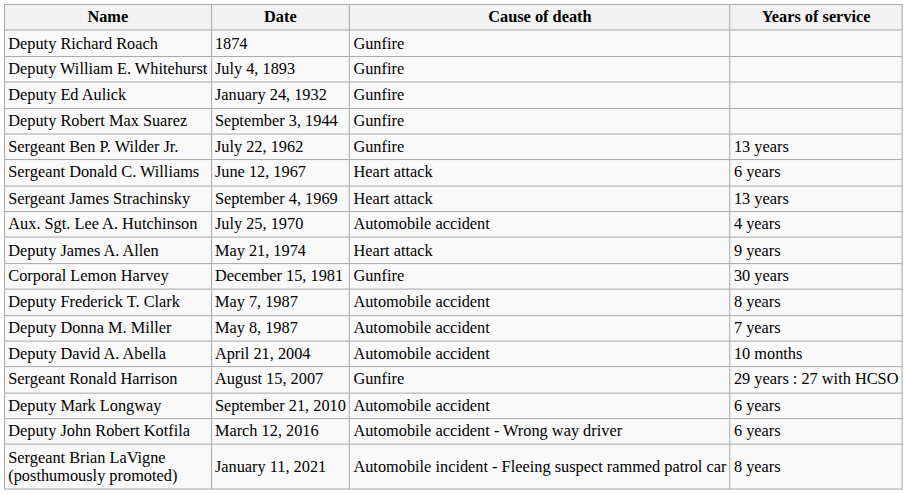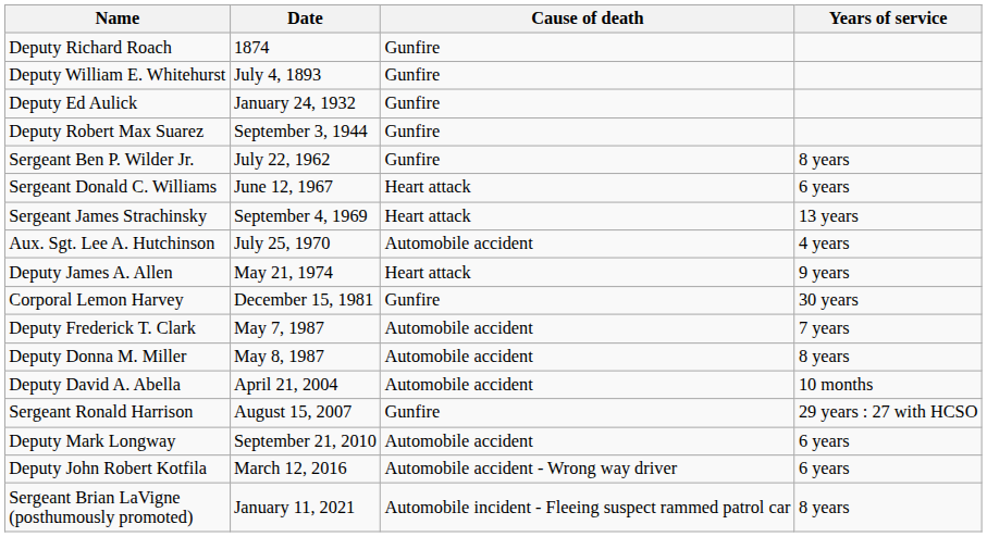 <table class="wikitable">
 <tr>
 <th>Name</th>
 <th>Date</th>
 <th>Cause of death</th>
 <th>Years of service</th>
 </tr>
 <tr>
 <td>Deputy Richard Roach</td>
 <td>1874</td>
 <td>Gunfire</td>
 <td></td>
 </tr>
 <tr>
 <td>Deputy William E. Whitehurst</td>
 <td>July 4, 1893</td>
 <td>Gunfire</td>
 <td></td>
 </tr>
 <tr>
 <td>Deputy Ed Aulick</td>
 <td>January 24, 1932</td>
 <td>Gunfire</td>
 <td></td>
 </tr>
 <tr>
 <td>Deputy Robert Max Suarez</td>
 <td>September 3, 1944</td>
 <td>Gunfire</td>
 <td></td>
 </tr>
 <tr>
 <td>Sergeant Ben P. Wilder Jr.</td>
 <td>July 22, 1962</td>
 <td>Gunfire</td>
-<td>13 years</td>
+<td>8 years</td>
 </tr>
 <tr>
 <td>Sergeant Donald C. Williams</td>
 <td>June 12, 1967</td>
 <td>Heart attack</td>
 <td>6 years</td>
 </tr>
 <tr>
 <td>Sergeant James Strachinsky</td>
 <td>September 4, 1969</td>
 <td>Heart attack</td>
 <td>13 years</td>
 </tr>
 <tr>
 <td>Aux. Sgt. Lee A. Hutchinson</td>
 <td>July 25, 1970</td>
 <td>Automobile accident</td>
 <td>4 years</td>
 </tr>
 <tr>
 <td>Deputy James A. Allen</td>
 <td>May 21, 1974</td>
 <td>Heart attack</td>
 <td>9 years</td>
 </tr>
 <tr>
 <td>Corporal Lemon Harvey</td>
 <td>December 15, 1981</td>
 <td>Gunfire</td>
 <td>30 years</td>
 </tr>
 <tr>
 <td>Deputy Frederick T. Clark</td>
 <td>May 7, 1987</td>
 <td>Automobile accident</td>
-<td>8 years</td>
+<td>7 years</td>
 </tr>
 <tr>
 <td>Deputy Donna M. Miller</td>
 <td>May 8, 1987</td>
 <td>Automobile accident</td>
-<td>7 years</td>
+<td>8 years</td>
 </tr>
 <tr>
 <td>Deputy David A. Abella</td>
 <td>April 21, 2004</td>
 <td>Automobile accident</td>
 <td>10 months</td>
 </tr>
 <tr>
 <td>Sergeant Ronald Harrison</td>
 <td>August 15, 2007</td>
 <td>Gunfire</td>
 <td>29 years : 27 with HCSO</td>
 </tr>
 <tr>
 <td>Deputy Mark Longway</td>
 <td>September 21, 2010</td>
 <td>Automobile accident</td>
 <td>6 years</td>
 </tr>
 <tr>
 <td>Deputy John Robert Kotfila</td>
 <td>March 12, 2016</td>
 <td>Automobile accident - Wrong way driver</td>
 <td>6 years</td>
 </tr>
 <tr>
 <td>Sergeant Brian LaVigne<br>(posthumously promoted)</td>
 <td>January 11, 2021</td>
 <td>Automobile incident - Fleeing suspect rammed patrol car</td>
 <td>8 years</td>
 </tr>
 </table>
